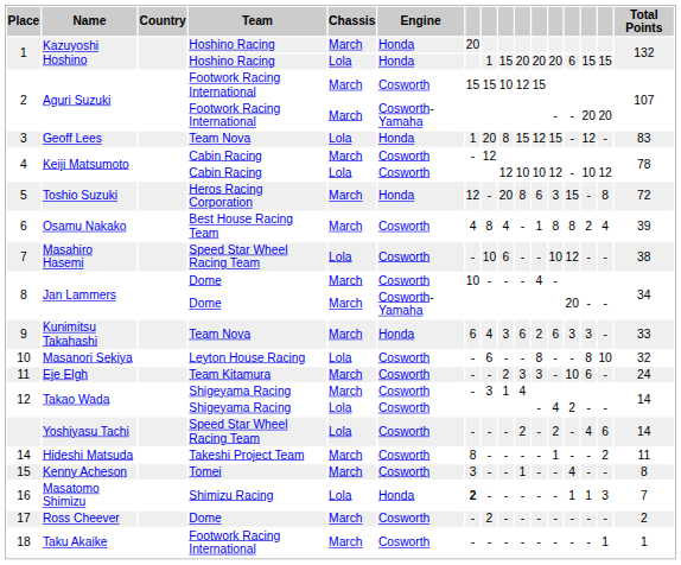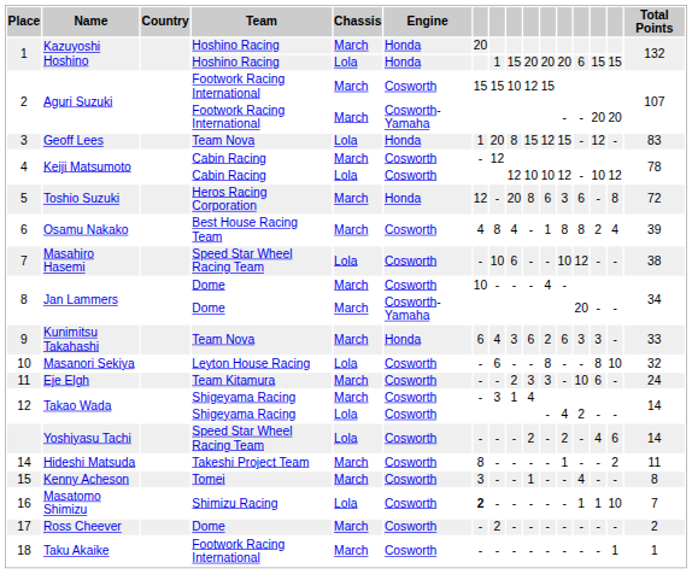 <table border="0" style="border: 1px solid #999; background-color:#FFFFFF; text-align:center">
 <tr align="center" style="background:#CCCCCC;">
 <th>Place</th>
 <th>Name</th>
 <th>Country</th>
 <th>Team</th>
 <th>Chassis</th>
 <th>Engine</th>
 <th></th>
 <th></th>
 <th></th>
 <th></th>
 <th></th>
 <th></th>
 <th></th>
 <th></th>
 <th></th>
 <th>Total Points</th>
 </tr>
 <tr style="background:#EFEFEF;">
 <td rowspan=2>1</td>
 <td rowspan=2 align="left"><a href='#'>Kazuyoshi Hoshino</a></td>
 <td rowspan=2 align="left"></td>
 <td align="left"><a href='#'>Hoshino Racing</a></td>
 <td align="left"><a href='#'>March</a></td>
 <td align="left"><a href='#'>Honda</a></td>
 <td>20</td>
 <td></td>
 <td></td>
 <td></td>
 <td></td>
 <td></td>
 <td></td>
 <td></td>
 <td></td>
 <td rowspan=2>132</td>
 </tr>
 <tr style="background:#EFEFEF;">
 <td align="left"><a href='#'>Hoshino Racing</a></td>
 <td align="left"><a href='#'>Lola</a></td>
 <td align="left"><a href='#'>Honda</a></td>
 <td></td>
 <td>1</td>
 <td>15</td>
 <td>20</td>
 <td>20</td>
 <td>20</td>
 <td>6</td>
 <td>15</td>
 <td>15</td>
 </tr>
 <tr>
 <td rowspan=2>2</td>
 <td rowspan=2 align="left"><a href='#'>Aguri Suzuki</a></td>
 <td rowspan=2 align="left"></td>
 <td align="left"><a href='#'>Footwork Racing International</a></td>
 <td align="left"><a href='#'>March</a></td>
 <td align="left"><a href='#'>Cosworth</a></td>
 <td>15</td>
 <td>15</td>
 <td>10</td>
 <td>12</td>
 <td>15</td>
 <td></td>
 <td></td>
 <td></td>
 <td></td>
 <td rowspan=2>107</td>
 </tr>
 <tr>
 <td align="left"><a href='#'>Footwork Racing International</a></td>
 <td align="left"><a href='#'>March</a></td>
 <td align="left"><a href='#'>Cosworth</a>-<a href='#'>Yamaha</a></td>
 <td></td>
 <td></td>
 <td></td>
 <td></td>
 <td></td>
 <td>-</td>
 <td>-</td>
 <td>20</td>
 <td>20</td>
 </tr>
 <tr style="background:#EFEFEF;">
 <td>3</td>
 <td align="left"><a href='#'>Geoff Lees</a></td>
 <td align="left"></td>
 <td align="left"><a href='#'>Team Nova</a></td>
 <td align="left"><a href='#'>Lola</a></td>
 <td align="left"><a href='#'>Honda</a></td>
 <td>1</td>
 <td>20</td>
 <td>8</td>
 <td>15</td>
 <td>12</td>
 <td>15</td>
 <td>-</td>
 <td>12</td>
 <td>-</td>
 <td>83</td>
 </tr>
 <tr>
 <td rowspan=2>4</td>
 <td rowspan=2 align="left"><a href='#'>Keiji Matsumoto</a></td>
 <td rowspan=2 align="left"></td>
 <td align="left"><a href='#'>Cabin Racing</a></td>
 <td align="left"><a href='#'>March</a></td>
 <td align="left"><a href='#'>Cosworth</a></td>
 <td>-</td>
 <td>12</td>
 <td></td>
 <td></td>
 <td></td>
 <td></td>
 <td></td>
 <td></td>
 <td></td>
 <td rowspan=2>78</td>
 </tr>
 <tr>
 <td align="left"><a href='#'>Cabin Racing</a></td>
 <td align="left"><a href='#'>Lola</a></td>
 <td align="left"><a href='#'>Cosworth</a></td>
 <td></td>
 <td></td>
 <td>12</td>
 <td>10</td>
 <td>10</td>
 <td>12</td>
 <td>-</td>
 <td>10</td>
 <td>12</td>
 </tr>
 <tr style="background:#EFEFEF;">
 <td>5</td>
 <td align="left"><a href='#'>Toshio Suzuki</a></td>
 <td align="left"></td>
 <td align="left"><a href='#'>Heros Racing Corporation</a></td>
 <td align="left"><a href='#'>March</a></td>
 <td align="left"><a href='#'>Honda</a></td>
 <td>12</td>
 <td>-</td>
 <td>20</td>
 <td>8</td>
 <td>6</td>
 <td>3</td>
-<td>15</td>
+<td>6</td>
 <td>-</td>
 <td>8</td>
 <td>72</td>
 </tr>
 <tr>
 <td>6</td>
 <td align="left"><a href='#'>Osamu Nakako</a></td>
 <td align="left"></td>
 <td align="left"><a href='#'>Best House Racing Team</a></td>
 <td align="left"><a href='#'>March</a></td>
 <td align="left"><a href='#'>Cosworth</a></td>
 <td>4</td>
 <td>8</td>
 <td>4</td>
 <td>-</td>
 <td>1</td>
 <td>8</td>
 <td>8</td>
 <td>2</td>
 <td>4</td>
 <td>39</td>
 </tr>
 <tr style="background:#EFEFEF;">
 <td>7</td>
 <td align="left"><a href='#'>Masahiro Hasemi</a></td>
 <td align="left"></td>
 <td align="left"><a href='#'>Speed Star Wheel Racing Team</a></td>
 <td align="left"><a href='#'>Lola</a></td>
 <td align="left"><a href='#'>Cosworth</a></td>
 <td>-</td>
 <td>10</td>
 <td>6</td>
 <td>-</td>
 <td>-</td>
 <td>10</td>
 <td>12</td>
 <td>-</td>
 <td>-</td>
 <td>38</td>
 </tr>
 <tr>
 <td rowspan=2>8</td>
 <td rowspan=2 align="left"><a href='#'>Jan Lammers</a></td>
 <td rowspan=2 align="left"></td>
 <td align="left"><a href='#'>Dome</a></td>
 <td align="left"><a href='#'>March</a></td>
 <td align="left"><a href='#'>Cosworth</a></td>
 <td>10</td>
 <td>-</td>
 <td>-</td>
 <td>-</td>
 <td>4</td>
 <td>-</td>
 <td></td>
 <td></td>
 <td></td>
 <td rowspan=2>34</td>
 </tr>
 <tr>
 <td align="left"><a href='#'>Dome</a></td>
 <td align="left"><a href='#'>March</a></td>
 <td align="left"><a href='#'>Cosworth</a>-<a href='#'>Yamaha</a></td>
 <td></td>
 <td></td>
 <td></td>
 <td></td>
 <td></td>
 <td></td>
 <td>20</td>
 <td>-</td>
 <td>-</td>
 </tr>
 <tr style="background:#EFEFEF;">
 <td>9</td>
 <td align="left"><a href='#'>Kunimitsu Takahashi</a></td>
 <td align="left"></td>
 <td align="left"><a href='#'>Team Nova</a></td>
 <td align="left"><a href='#'>March</a></td>
 <td align="left"><a href='#'>Honda</a></td>
 <td>6</td>
 <td>4</td>
 <td>3</td>
 <td>6</td>
 <td>2</td>
 <td>6</td>
 <td>3</td>
 <td>3</td>
 <td>-</td>
 <td>33</td>
 </tr>
 <tr>
 <td>10</td>
 <td align="left"><a href='#'>Masanori Sekiya</a></td>
 <td align="left"></td>
 <td align="left"><a href='#'>Leyton House Racing</a></td>
 <td align="left"><a href='#'>Lola</a></td>
 <td align="left"><a href='#'>Cosworth</a></td>
 <td>-</td>
 <td>6</td>
 <td>-</td>
 <td>-</td>
 <td>8</td>
 <td>-</td>
 <td>-</td>
 <td>8</td>
 <td>10</td>
 <td>32</td>
 </tr>
 <tr style="background:#EFEFEF;">
 <td>11</td>
 <td align="left"><a href='#'>Eje Elgh</a></td>
 <td align="left"></td>
 <td align="left"><a href='#'>Team Kitamura</a></td>
 <td align="left"><a href='#'>March</a></td>
 <td align="left"><a href='#'>Cosworth</a></td>
 <td>-</td>
 <td>-</td>
 <td>2</td>
 <td>3</td>
 <td>3</td>
 <td>-</td>
 <td>10</td>
 <td>6</td>
 <td>-</td>
 <td>24</td>
 </tr>
 <tr>
 <td rowspan=2>12</td>
 <td rowspan=2 align="left"><a href='#'>Takao Wada</a></td>
 <td rowspan=2 align="left"></td>
 <td align="left"><a href='#'>Shigeyama Racing</a></td>
 <td align="left"><a href='#'>March</a></td>
 <td align="left"><a href='#'>Cosworth</a></td>
 <td>-</td>
 <td>3</td>
 <td>1</td>
 <td>4</td>
 <td></td>
 <td></td>
 <td></td>
 <td></td>
 <td></td>
 <td rowspan=2>14</td>
 </tr>
 <tr>
 <td align="left"><a href='#'>Shigeyama Racing</a></td>
 <td align="left"><a href='#'>Lola</a></td>
 <td align="left"><a href='#'>Cosworth</a></td>
 <td></td>
 <td></td>
 <td></td>
 <td></td>
 <td>-</td>
 <td>4</td>
 <td>2</td>
 <td>-</td>
 <td>-</td>
 </tr>
 <tr style="background:#EFEFEF;">
 <td></td>
 <td align="left"><a href='#'>Yoshiyasu Tachi</a></td>
 <td align="left"></td>
 <td align="left"><a href='#'>Speed Star Wheel Racing Team</a></td>
 <td align="left"><a href='#'>Lola</a></td>
 <td align="left"><a href='#'>Cosworth</a></td>
 <td>-</td>
 <td>-</td>
 <td>-</td>
 <td>2</td>
 <td>-</td>
 <td>2</td>
 <td>-</td>
 <td>4</td>
 <td>6</td>
 <td>14</td>
 </tr>
 <tr>
 <td>14</td>
 <td align="left"><a href='#'>Hideshi Matsuda</a></td>
 <td align="left"></td>
 <td align="left"><a href='#'>Takeshi Project Team</a></td>
 <td align="left"><a href='#'>March</a></td>
 <td align="left"><a href='#'>Cosworth</a></td>
 <td>8</td>
 <td>-</td>
 <td>-</td>
 <td>-</td>
 <td>-</td>
 <td>1</td>
 <td>-</td>
 <td>-</td>
 <td>2</td>
 <td>11</td>
 </tr>
 <tr style="background:#EFEFEF;">
 <td>15</td>
 <td align="left"><a href='#'>Kenny Acheson</a></td>
 <td align="left"></td>
 <td align="left"><a href='#'>Tomei</a></td>
 <td align="left"><a href='#'>March</a></td>
 <td align="left"><a href='#'>Cosworth</a></td>
 <td>3</td>
 <td>-</td>
 <td>-</td>
 <td>1</td>
 <td>-</td>
 <td>-</td>
 <td>4</td>
 <td>-</td>
 <td>-</td>
 <td>8</td>
 </tr>
 <tr>
 <td>16</td>
 <td align="left"><a href='#'>Masatomo Shimizu</a></td>
 <td align="left"></td>
 <td align="left"><a href='#'>Shimizu Racing</a></td>
 <td align="left"><a href='#'>Lola</a></td>
-<td align="left"><a href='#'>Honda</a></td>
+<td align="left"><a href='#'>Cosworth</a></td>
 <td><strong>2</strong></td>
 <td>-</td>
 <td>-</td>
 <td>-</td>
 <td>-</td>
 <td>-</td>
 <td>1</td>
 <td>1</td>
-<td>3</td>
+<td>10</td>
 <td>7</td>
 </tr>
 <tr style="background:#EFEFEF;">
 <td>17</td>
 <td align="left"><a href='#'>Ross Cheever</a></td>
 <td align="left"></td>
 <td align="left"><a href='#'>Dome</a></td>
 <td align="left"><a href='#'>March</a></td>
 <td align="left"><a href='#'>Cosworth</a></td>
 <td>-</td>
 <td>2</td>
 <td>-</td>
 <td>-</td>
 <td>-</td>
 <td>-</td>
 <td>-</td>
 <td>-</td>
 <td>-</td>
 <td>2</td>
 </tr>
 <tr>
 <td>18</td>
 <td align="left"><a href='#'>Taku Akaike</a></td>
 <td align="left"></td>
 <td align="left"><a href='#'>Footwork Racing International</a></td>
 <td align="left"><a href='#'>March</a></td>
 <td align="left"><a href='#'>Cosworth</a></td>
 <td>-</td>
 <td>-</td>
 <td>-</td>
 <td>-</td>
 <td>-</td>
 <td>-</td>
 <td>-</td>
 <td>-</td>
 <td>1</td>
 <td>1</td>
 </tr>
 </table>
